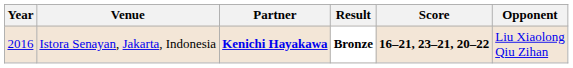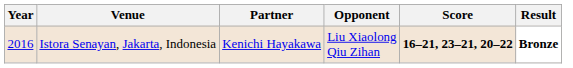 <table class="sortable wikitable" style="font-size: 90%;">
 <tr>
 <th>Year</th>
 <th>Venue</th>
 <th>Partner</th>
+<th>Opponent</th>
+<th>Score</th>
 <th>Result</th>
-<th>Score</th>
-<th>Opponent</th>
 </tr>
 <tr style="background:#F3E6D7">
 <td align="center"><a href='#'>2016</a></td>
 <td align="left"><a href='#'>Istora Senayan</a>, <a href='#'>Jakarta</a>, Indonesia</td>
-<td align="left"><strong> <a href='#'>Kenichi Hayakawa</a></strong></td>
+<td align="left"> <a href='#'>Kenichi Hayakawa</a></td>
+<td align="left"> <a href='#'>Liu Xiaolong</a><br> <a href='#'>Qiu Zihan</a></td>
+<td align="left"><strong>16–21, 23–21, 20–22</strong></td>
 <td style="text-align:left; background:white"> <strong>Bronze</strong></td>
-<td align="left"><strong>16–21, 23–21, 20–22</strong></td>
-<td align="left"> <a href='#'>Liu Xiaolong</a><br> <a href='#'>Qiu Zihan</a></td>
 </tr>
 </table>
